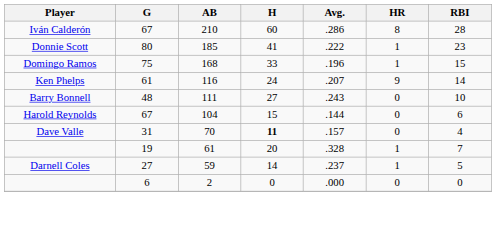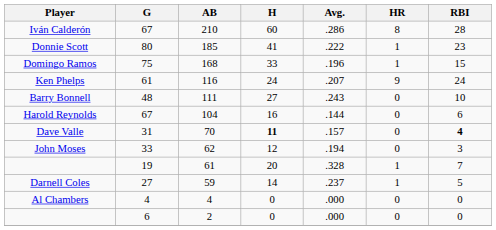 <table class="wikitable sortable">
 <tr>
 <th bgcolor="#DDDDFF" width="16%">Player</th>
 <th bgcolor="#DDDDFF" width="9%">G</th>
 <th bgcolor="#DDDDFF" width="9%">AB</th>
 <th bgcolor="#DDDDFF" width="9%">H</th>
 <th bgcolor="#DDDDFF" width="9%">Avg.</th>
 <th bgcolor="#DDDDFF" width="9%">HR</th>
 <th bgcolor="#DDDDFF" width="9%">RBI</th>
 </tr>
 <tr align="center">
 <td><a href='#'>Iván Calderón</a></td>
 <td>67</td>
 <td>210</td>
 <td>60</td>
 <td>.286</td>
 <td>8</td>
 <td>28</td>
 </tr>
 <tr align=center>
 <td><a href='#'>Donnie Scott</a></td>
 <td>80</td>
 <td>185</td>
 <td>41</td>
 <td>.222</td>
 <td>1</td>
 <td>23</td>
 </tr>
 <tr align=center>
 <td><a href='#'>Domingo Ramos</a></td>
 <td>75</td>
 <td>168</td>
 <td>33</td>
 <td>.196</td>
 <td>1</td>
 <td>15</td>
 </tr>
 <tr align=center>
 <td><a href='#'>Ken Phelps</a></td>
 <td>61</td>
 <td>116</td>
 <td>24</td>
 <td>.207</td>
 <td>9</td>
-<td>14</td>
+<td>24</td>
 </tr>
 <tr align=center>
 <td><a href='#'>Barry Bonnell</a></td>
 <td>48</td>
 <td>111</td>
 <td>27</td>
 <td>.243</td>
 <td>0</td>
 <td>10</td>
 </tr>
 <tr align=center>
 <td><a href='#'>Harold Reynolds</a></td>
 <td>67</td>
 <td>104</td>
-<td>15</td>
+<td>16</td>
 <td>.144</td>
 <td>0</td>
 <td>6</td>
 </tr>
 <tr align=center>
 <td><a href='#'>Dave Valle</a></td>
 <td>31</td>
 <td>70</td>
 <td><strong>11</strong></td>
 <td>.157</td>
 <td>0</td>
-<td>4</td>
+<td><strong>4</strong></td>
+</tr>
+<tr align=center>
+<td><a href='#'>John Moses</a></td>
+<td>33</td>
+<td>62</td>
+<td>12</td>
+<td>.194</td>
+<td>0</td>
+<td>3</td>
 </tr>
 <tr align=center>
 <td></td>
 <td>19</td>
 <td>61</td>
 <td>20</td>
 <td>.328</td>
 <td>1</td>
 <td>7</td>
 </tr>
 <tr align="center">
 <td><a href='#'>Darnell Coles</a></td>
 <td>27</td>
 <td>59</td>
 <td>14</td>
 <td>.237</td>
 <td>1</td>
 <td>5</td>
 </tr>
 <tr align=center>
+<td><a href='#'>Al Chambers</a></td>
+<td>4</td>
+<td>4</td>
+<td>0</td>
+<td>.000</td>
+<td>0</td>
+<td>0</td>
+</tr>
+<tr align=center>
 <td></td>
 <td>6</td>
 <td>2</td>
 <td>0</td>
 <td>.000</td>
 <td>0</td>
 <td>0</td>
 </tr>
 <tr align="center">
 </tr>
 </table>
